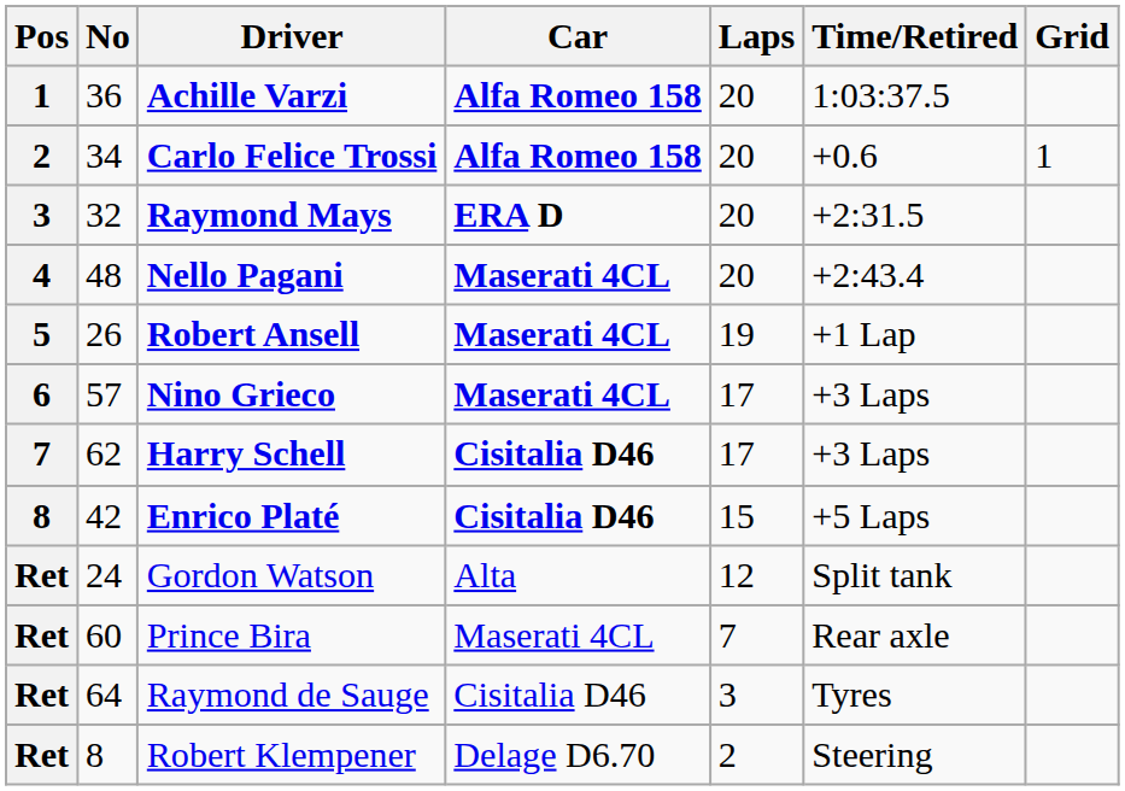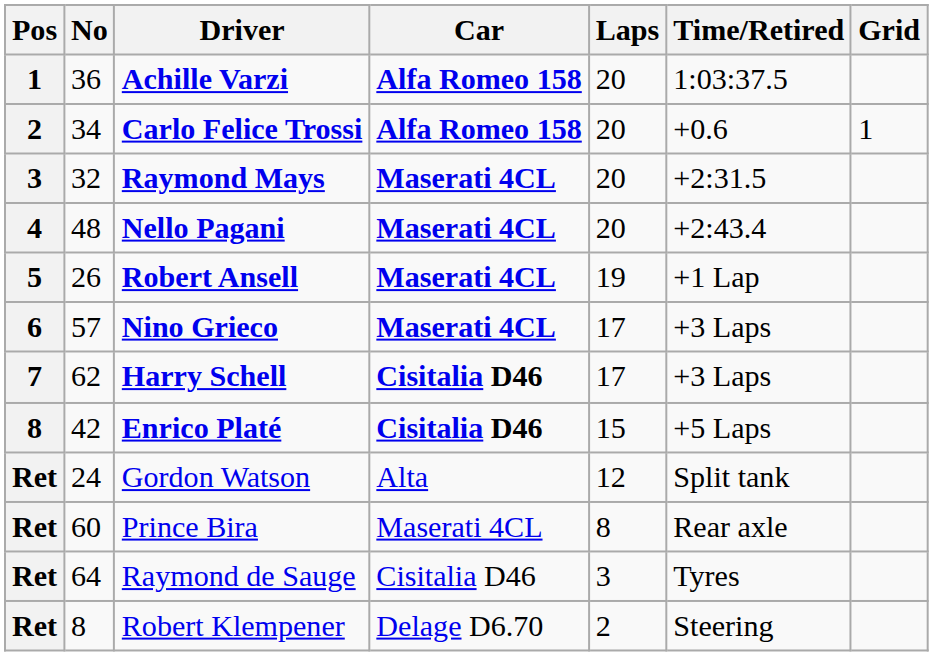 <table class="wikitable" style="font-size: 95%;">
 <tr>
 <th>Pos</th>
 <th>No</th>
 <th>Driver</th>
 <th>Car</th>
 <th>Laps</th>
 <th>Time/Retired</th>
 <th>Grid</th>
 </tr>
 <tr>
 <th>1</th>
 <td>36</td>
 <td> <strong><a href='#'>Achille Varzi</a></strong></td>
 <td><strong><a href='#'>Alfa Romeo 158</a></strong></td>
 <td>20</td>
 <td>1:03:37.5</td>
 <td></td>
 </tr>
 <tr>
 <th>2</th>
 <td>34</td>
 <td> <strong><a href='#'>Carlo Felice Trossi</a></strong></td>
 <td><strong><a href='#'>Alfa Romeo 158</a></strong></td>
 <td>20</td>
 <td>+0.6</td>
 <td>1</td>
 </tr>
 <tr>
 <th>3</th>
 <td>32</td>
 <td> <strong><a href='#'>Raymond Mays</a></strong></td>
-<td><strong><a href='#'>ERA</a> D</strong></td>
+<td><strong><a href='#'>Maserati 4CL</a></strong></td>
 <td>20</td>
 <td>+2:31.5</td>
 <td></td>
 </tr>
 <tr>
 <th>4</th>
 <td>48</td>
 <td> <strong><a href='#'>Nello Pagani</a></strong></td>
 <td><strong><a href='#'>Maserati 4CL</a></strong></td>
 <td>20</td>
 <td>+2:43.4</td>
 <td></td>
 </tr>
 <tr>
 <th>5</th>
 <td>26</td>
 <td> <strong><a href='#'>Robert Ansell</a></strong></td>
 <td><strong><a href='#'>Maserati 4CL</a></strong></td>
 <td>19</td>
 <td>+1 Lap</td>
 <td></td>
 </tr>
 <tr>
 <th>6</th>
 <td>57</td>
 <td> <strong><a href='#'>Nino Grieco</a></strong></td>
 <td><strong><a href='#'>Maserati 4CL</a></strong></td>
 <td>17</td>
 <td>+3 Laps</td>
 <td></td>
 </tr>
 <tr>
 <th>7</th>
 <td>62</td>
 <td> <strong><a href='#'>Harry Schell</a></strong></td>
 <td><strong><a href='#'>Cisitalia</a> D46</strong></td>
 <td>17</td>
 <td>+3 Laps</td>
 <td></td>
 </tr>
 <tr>
 <th>8</th>
 <td>42</td>
 <td> <strong><a href='#'>Enrico Platé</a></strong></td>
 <td><strong><a href='#'>Cisitalia</a> D46</strong></td>
 <td>15</td>
 <td>+5 Laps</td>
 <td></td>
 </tr>
 <tr>
 <th>Ret</th>
 <td>24</td>
 <td> <a href='#'>Gordon Watson</a></td>
 <td><a href='#'>Alta</a></td>
 <td>12</td>
 <td>Split tank</td>
 <td></td>
 </tr>
 <tr>
 <th>Ret</th>
 <td>60</td>
 <td> <a href='#'>Prince Bira</a></td>
 <td><a href='#'>Maserati 4CL</a></td>
-<td>7</td>
+<td>8</td>
 <td>Rear axle</td>
 <td></td>
 </tr>
 <tr>
 <th>Ret</th>
 <td>64</td>
 <td> <a href='#'>Raymond de Sauge</a></td>
 <td><a href='#'>Cisitalia</a> D46</td>
 <td>3</td>
 <td>Tyres</td>
 <td></td>
 </tr>
 <tr>
 <th>Ret</th>
 <td>8</td>
 <td> <a href='#'>Robert Klempener</a></td>
 <td><a href='#'>Delage</a> D6.70</td>
 <td>2</td>
 <td>Steering</td>
 <td></td>
 </tr>
 </table>
